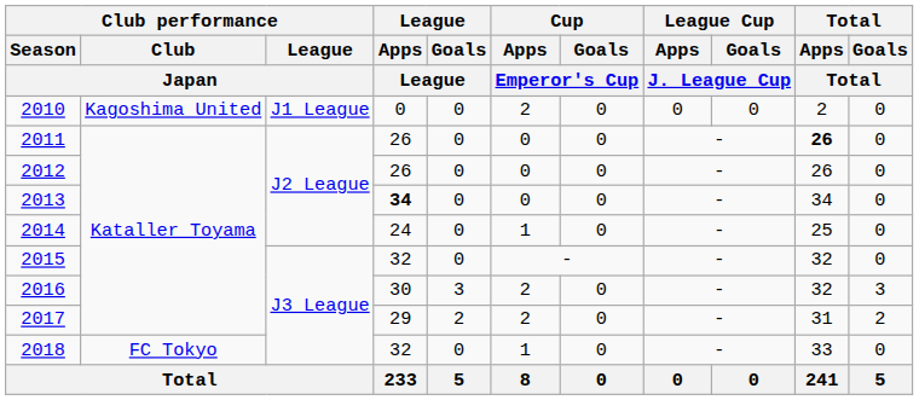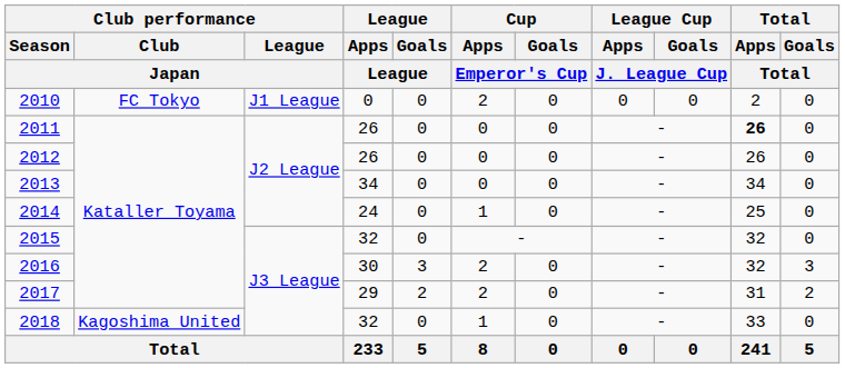 <table class="wikitable" style="text-align:center;">
 <tr>
 <th colspan=3>Club performance</th>
 <th colspan=2>League</th>
 <th colspan=2>Cup</th>
 <th colspan=2>League Cup</th>
 <th colspan=2>Total</th>
 </tr>
 <tr>
 <th>Season</th>
 <th>Club</th>
 <th>League</th>
 <th>Apps</th>
 <th>Goals</th>
 <th>Apps</th>
 <th>Goals</th>
 <th>Apps</th>
 <th>Goals</th>
 <th>Apps</th>
 <th>Goals</th>
 </tr>
 <tr>
 <th colspan=3>Japan</th>
 <th colspan=2>League</th>
 <th colspan=2><a href='#'>Emperor's Cup</a></th>
 <th colspan=2><a href='#'>J. League Cup</a></th>
 <th colspan=2>Total</th>
 </tr>
 <tr>
 <td><a href='#'>2010</a></td>
-<td rowspan=1><a href='#'>Kagoshima United</a></td>
+<td><a href='#'>FC Tokyo</a></td>
 <td><a href='#'>J1 League</a></td>
 <td>0</td>
 <td>0</td>
 <td>2</td>
 <td>0</td>
 <td>0</td>
 <td>0</td>
 <td>2</td>
 <td>0</td>
 </tr>
 <tr>
 <td><a href='#'>2011</a></td>
 <td rowspan="7"><a href='#'>Kataller Toyama</a></td>
 <td rowspan="4"><a href='#'>J2 League</a></td>
 <td>26</td>
 <td>0</td>
 <td>0</td>
 <td>0</td>
 <td colspan="2">-</td>
 <td><strong>26</strong></td>
 <td>0</td>
 </tr>
 <tr>
 <td><a href='#'>2012</a></td>
 <td>26</td>
 <td>0</td>
 <td>0</td>
 <td>0</td>
 <td colspan="2">-</td>
 <td>26</td>
 <td>0</td>
 </tr>
 <tr>
 <td><a href='#'>2013</a></td>
-<td><strong>34</strong></td>
+<td>34</td>
 <td>0</td>
 <td>0</td>
 <td>0</td>
 <td colspan="2">-</td>
 <td>34</td>
 <td>0</td>
 </tr>
 <tr>
 <td><a href='#'>2014</a></td>
 <td>24</td>
 <td>0</td>
 <td>1</td>
 <td>0</td>
 <td colspan="2">-</td>
 <td>25</td>
 <td>0</td>
 </tr>
 <tr>
 <td><a href='#'>2015</a></td>
 <td rowspan="4"><a href='#'>J3 League</a></td>
 <td>32</td>
 <td>0</td>
 <td colspan="2">-</td>
 <td colspan="2">-</td>
 <td>32</td>
 <td>0</td>
 </tr>
 <tr>
 <td><a href='#'>2016</a></td>
 <td>30</td>
 <td>3</td>
 <td>2</td>
 <td>0</td>
 <td colspan="2">-</td>
 <td>32</td>
 <td>3</td>
 </tr>
 <tr>
 <td><a href='#'>2017</a></td>
 <td>29</td>
 <td>2</td>
 <td>2</td>
 <td>0</td>
 <td colspan="2">-</td>
 <td>31</td>
 <td>2</td>
 </tr>
 <tr>
 <td><a href='#'>2018</a></td>
-<td><a href='#'>FC Tokyo</a></td>
+<td rowspan=1><a href='#'>Kagoshima United</a></td>
 <td>32</td>
 <td>0</td>
 <td>1</td>
 <td>0</td>
 <td colspan="2">-</td>
 <td>33</td>
 <td>0</td>
 </tr>
 <tr>
 <th colspan=3>Total</th>
 <th>233</th>
 <th>5</th>
 <th>8</th>
 <th>0</th>
 <th>0</th>
 <th>0</th>
 <th>241</th>
 <th>5</th>
 </tr>
 </table>
